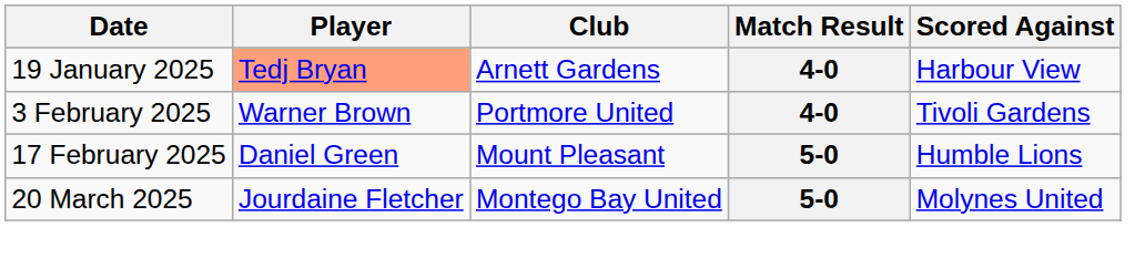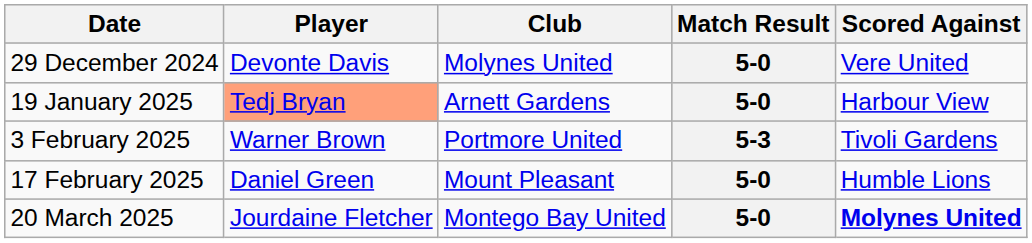 <table class="wikitable">
 <tr>
 <th>Date</th>
 <th>Player</th>
 <th>Club</th>
 <th>Match Result</th>
 <th>Scored Against</th>
 </tr>
 <tr>
+<td>29 December 2024</td>
+<td><a href='#'>Devonte Davis</a></td>
+<td><a href='#'>Molynes United</a></td>
+<th>5-0</th>
+<td><a href='#'>Vere United</a></td>
+</tr>
+<tr>
 <td>19 January 2025</td>
 <td style="background: lightsalmon;"><a href='#'>Tedj Bryan</a></td>
 <td><a href='#'>Arnett Gardens</a></td>
-<th>4-0</th>
+<th>5-0</th>
 <td><a href='#'>Harbour View</a></td>
 </tr>
 <tr>
 <td>3 February 2025</td>
 <td><a href='#'>Warner Brown</a></td>
 <td><a href='#'>Portmore United</a></td>
-<th>4-0</th>
+<th>5-3</th>
 <td><a href='#'>Tivoli Gardens</a></td>
 </tr>
 <tr>
 <td>17 February 2025</td>
 <td><a href='#'>Daniel Green</a></td>
 <td><a href='#'>Mount Pleasant</a></td>
 <th>5-0</th>
 <td><a href='#'>Humble Lions</a></td>
 </tr>
 <tr>
 <td>20 March 2025</td>
 <td><a href='#'>Jourdaine Fletcher</a></td>
 <td><a href='#'>Montego Bay United</a></td>
 <th>5-0</th>
-<td><a href='#'>Molynes United</a></td>
+<td><strong><a href='#'>Molynes United</a></strong></td>
 </tr>
 </table>
